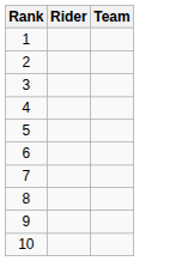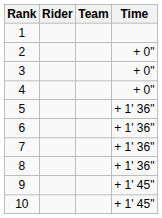 <table class="wikitable">
 <tr>
 <th scope="col">Rank</th>
 <th scope="col">Rider</th>
 <th scope="col">Team</th>
+<th scope="col">Time</th>
 </tr>
 <tr>
 <td style="text-align:center;">1</td>
 <td></td>
 <td></td>
+<td style="text-align:right;"></td>
 </tr>
 <tr>
 <td style="text-align:center;">2</td>
 <td></td>
 <td></td>
+<td style="text-align:right;">+ 0"</td>
 </tr>
 <tr>
 <td style="text-align:center;">3</td>
 <td></td>
 <td></td>
+<td style="text-align:right;">+ 0"</td>
 </tr>
 <tr>
 <td style="text-align:center;">4</td>
 <td></td>
 <td></td>
+<td style="text-align:right;">+ 0"</td>
 </tr>
 <tr>
 <td style="text-align:center;">5</td>
 <td></td>
 <td></td>
+<td style="text-align:right;">+ 1' 36"</td>
 </tr>
 <tr>
 <td style="text-align:center;">6</td>
 <td></td>
 <td></td>
+<td style="text-align:right;">+ 1' 36"</td>
 </tr>
 <tr>
 <td style="text-align:center;">7</td>
 <td></td>
 <td></td>
+<td style="text-align:right;">+ 1' 36"</td>
 </tr>
 <tr>
 <td style="text-align:center;">8</td>
 <td></td>
 <td></td>
+<td style="text-align:right;">+ 1' 36"</td>
 </tr>
 <tr>
 <td style="text-align:center;">9</td>
 <td></td>
 <td></td>
+<td style="text-align:right;">+ 1' 45"</td>
 </tr>
 <tr>
 <td style="text-align:center;">10</td>
 <td></td>
 <td></td>
+<td style="text-align:right;">+ 1' 45"</td>
 </tr>
 </table>
